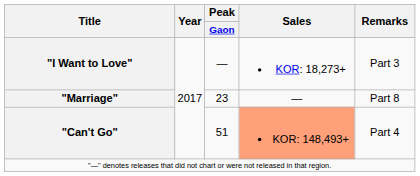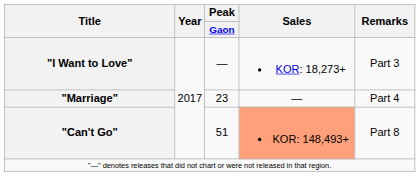 <table class="wikitable plainrowheaders" style="text-align:center;">
 <tr>
 <th scope="col" rowspan="2" style="width:15em;">Title</th>
 <th scope="col" rowspan="2">Year</th>
 <th scope="col">Peak</th>
 <th scope="col" rowspan="2" style="width:10em;">Sales</th>
 <th scope="col" rowspan="2" style="width:5em;">Remarks</th>
 </tr>
 <tr>
 <th scope="col" style="width:3em;font-size:90%;"><a href='#'>Gaon</a><br></th>
 </tr>
 <tr>
 <th scope="row">"I Want to Love" </th>
 <td rowspan="3">2017</td>
 <td>—</td>
 <td><br><ul><li><a href='#'>KOR</a>: 18,273+</li></ul></td>
 <td>Part 3</td>
 </tr>
 <tr>
 <th scope="row">"Marriage" </th>
 <td>23</td>
 <td>—</td>
-<td>Part 8</td>
+<td>Part 4</td>
 </tr>
 <tr>
 <th scope="row">"Can't Go" </th>
 <td>51</td>
 <td style="background: lightsalmon;"><br><ul><li>KOR: 148,493+</li></ul></td>
-<td>Part 4</td>
+<td>Part 8</td>
 </tr>
 <tr>
 <td colspan="5" style="text-align:center; font-size:8pt;">"—" denotes releases that did not chart or were not released in that region.</td>
 </tr>
 </table>
